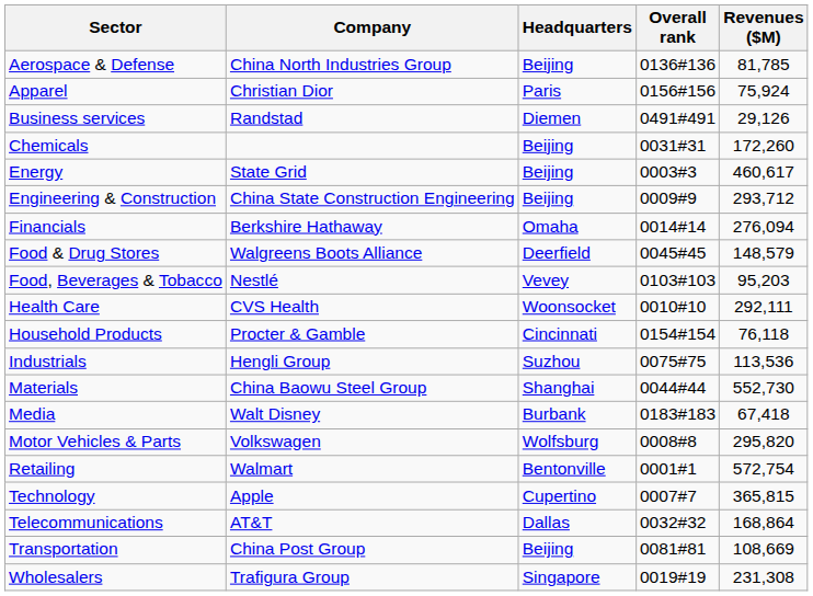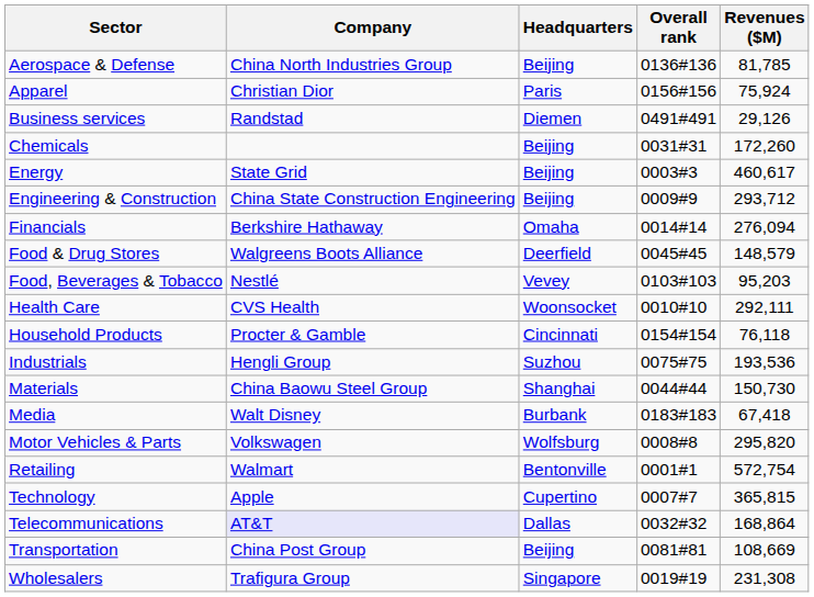 <table class="wikitable sortable">
 <tr style="background:#efefef;">
 <th>Sector</th>
 <th>Company</th>
 <th>Headquarters</th>
 <th>Overall <br> rank</th>
 <th>Revenues <br> ($M)</th>
 </tr>
 <tr>
 <td><a href='#'>Aerospace</a> & <a href='#'>Defense</a></td>
 <td><a href='#'>China North Industries Group</a></td>
 <td> <a href='#'>Beijing</a></td>
 <td><span>0136</span>#136</td>
 <td style="text-align:center;">81,785</td>
 </tr>
 <tr>
 <td><a href='#'>Apparel</a></td>
 <td><a href='#'>Christian Dior</a></td>
 <td> <a href='#'>Paris</a></td>
 <td><span>0156</span>#156</td>
 <td style="text-align:center;">75,924</td>
 </tr>
 <tr>
 <td><a href='#'>Business services</a></td>
 <td><a href='#'>Randstad</a></td>
 <td> <a href='#'>Diemen</a></td>
 <td><span>0491</span>#491</td>
 <td style="text-align:center;">29,126</td>
 </tr>
 <tr>
 <td><a href='#'>Chemicals</a></td>
 <td></td>
 <td> <a href='#'>Beijing</a></td>
 <td><span>0031</span>#31</td>
 <td style="text-align:center;">172,260</td>
 </tr>
 <tr>
 <td><a href='#'>Energy</a></td>
 <td><a href='#'>State Grid</a></td>
 <td> <a href='#'>Beijing</a></td>
 <td><span>0003</span>#3</td>
 <td style="text-align:center;">460,617</td>
 </tr>
 <tr>
 <td><a href='#'>Engineering</a> & <a href='#'>Construction</a></td>
 <td><a href='#'>China State Construction Engineering</a></td>
 <td> <a href='#'>Beijing</a></td>
 <td><span>0009</span>#9</td>
 <td style="text-align:center;">293,712</td>
 </tr>
 <tr>
 <td><a href='#'>Financials</a></td>
 <td><a href='#'>Berkshire Hathaway</a></td>
 <td> <a href='#'>Omaha</a></td>
 <td><span>0014</span>#14</td>
 <td style="text-align:center;">276,094</td>
 </tr>
 <tr>
 <td><a href='#'>Food</a> & <a href='#'>Drug Stores</a></td>
 <td><a href='#'>Walgreens Boots Alliance</a></td>
 <td> <a href='#'>Deerfield</a></td>
 <td><span>0045</span>#45</td>
 <td style="text-align:center;">148,579</td>
 </tr>
 <tr>
 <td><a href='#'>Food</a>, <a href='#'>Beverages</a> & <a href='#'>Tobacco</a></td>
 <td><a href='#'>Nestlé</a></td>
 <td> <a href='#'>Vevey</a></td>
 <td><span>0103</span>#103</td>
 <td style="text-align:center;">95,203</td>
 </tr>
 <tr>
 <td><a href='#'>Health Care</a></td>
 <td><a href='#'>CVS Health</a></td>
 <td> <a href='#'>Woonsocket</a></td>
 <td><span>0010</span>#10</td>
 <td style="text-align:center;">292,111</td>
 </tr>
 <tr>
 <td><a href='#'>Household Products</a></td>
 <td><a href='#'>Procter & Gamble</a></td>
 <td> <a href='#'>Cincinnati</a></td>
 <td><span>0154</span>#154</td>
 <td style="text-align:center;">76,118</td>
 </tr>
 <tr>
 <td><a href='#'>Industrials</a></td>
 <td><a href='#'>Hengli Group</a></td>
 <td> <a href='#'>Suzhou</a></td>
 <td><span>0075</span>#75</td>
-<td style="text-align:center;">113,536</td>
+<td style="text-align:center;">193,536</td>
 </tr>
 <tr>
 <td><a href='#'>Materials</a></td>
 <td><a href='#'>China Baowu Steel Group</a></td>
 <td> <a href='#'>Shanghai</a></td>
 <td><span>0044</span>#44</td>
-<td style="text-align:center;">552,730</td>
+<td style="text-align:center;">150,730</td>
 </tr>
 <tr>
 <td><a href='#'>Media</a></td>
 <td><a href='#'>Walt Disney</a></td>
 <td> <a href='#'>Burbank</a></td>
 <td><span>0183</span>#183</td>
 <td style="text-align:center;">67,418</td>
 </tr>
 <tr>
 <td><a href='#'>Motor Vehicles & Parts</a></td>
 <td><a href='#'>Volkswagen</a></td>
 <td> <a href='#'>Wolfsburg</a></td>
 <td><span>0008</span>#8</td>
 <td style="text-align:center;">295,820</td>
 </tr>
 <tr>
 <td><a href='#'>Retailing</a></td>
 <td><a href='#'>Walmart</a></td>
 <td> <a href='#'>Bentonville</a></td>
 <td><span>0001</span>#1</td>
 <td style="text-align:center;">572,754</td>
 </tr>
 <tr>
 <td><a href='#'>Technology</a></td>
 <td><a href='#'>Apple</a></td>
 <td> <a href='#'>Cupertino</a></td>
 <td><span>0007</span>#7</td>
 <td style="text-align:center;">365,815</td>
 </tr>
 <tr>
 <td><a href='#'>Telecommunications</a></td>
-<td><a href='#'>AT&T</a></td>
+<td style="background: lavender;"><a href='#'>AT&T</a></td>
 <td> <a href='#'>Dallas</a></td>
 <td><span>0032</span>#32</td>
 <td style="text-align:center;">168,864</td>
 </tr>
 <tr>
 <td><a href='#'>Transportation</a></td>
 <td><a href='#'>China Post Group</a></td>
 <td> <a href='#'>Beijing</a></td>
 <td><span>0081</span>#81</td>
 <td style="text-align:center;">108,669</td>
 </tr>
 <tr>
 <td><a href='#'>Wholesalers</a></td>
 <td><a href='#'>Trafigura Group</a></td>
 <td> <a href='#'>Singapore</a></td>
 <td><span>0019</span>#19</td>
 <td style="text-align:center;">231,308</td>
 </tr>
 </table>
